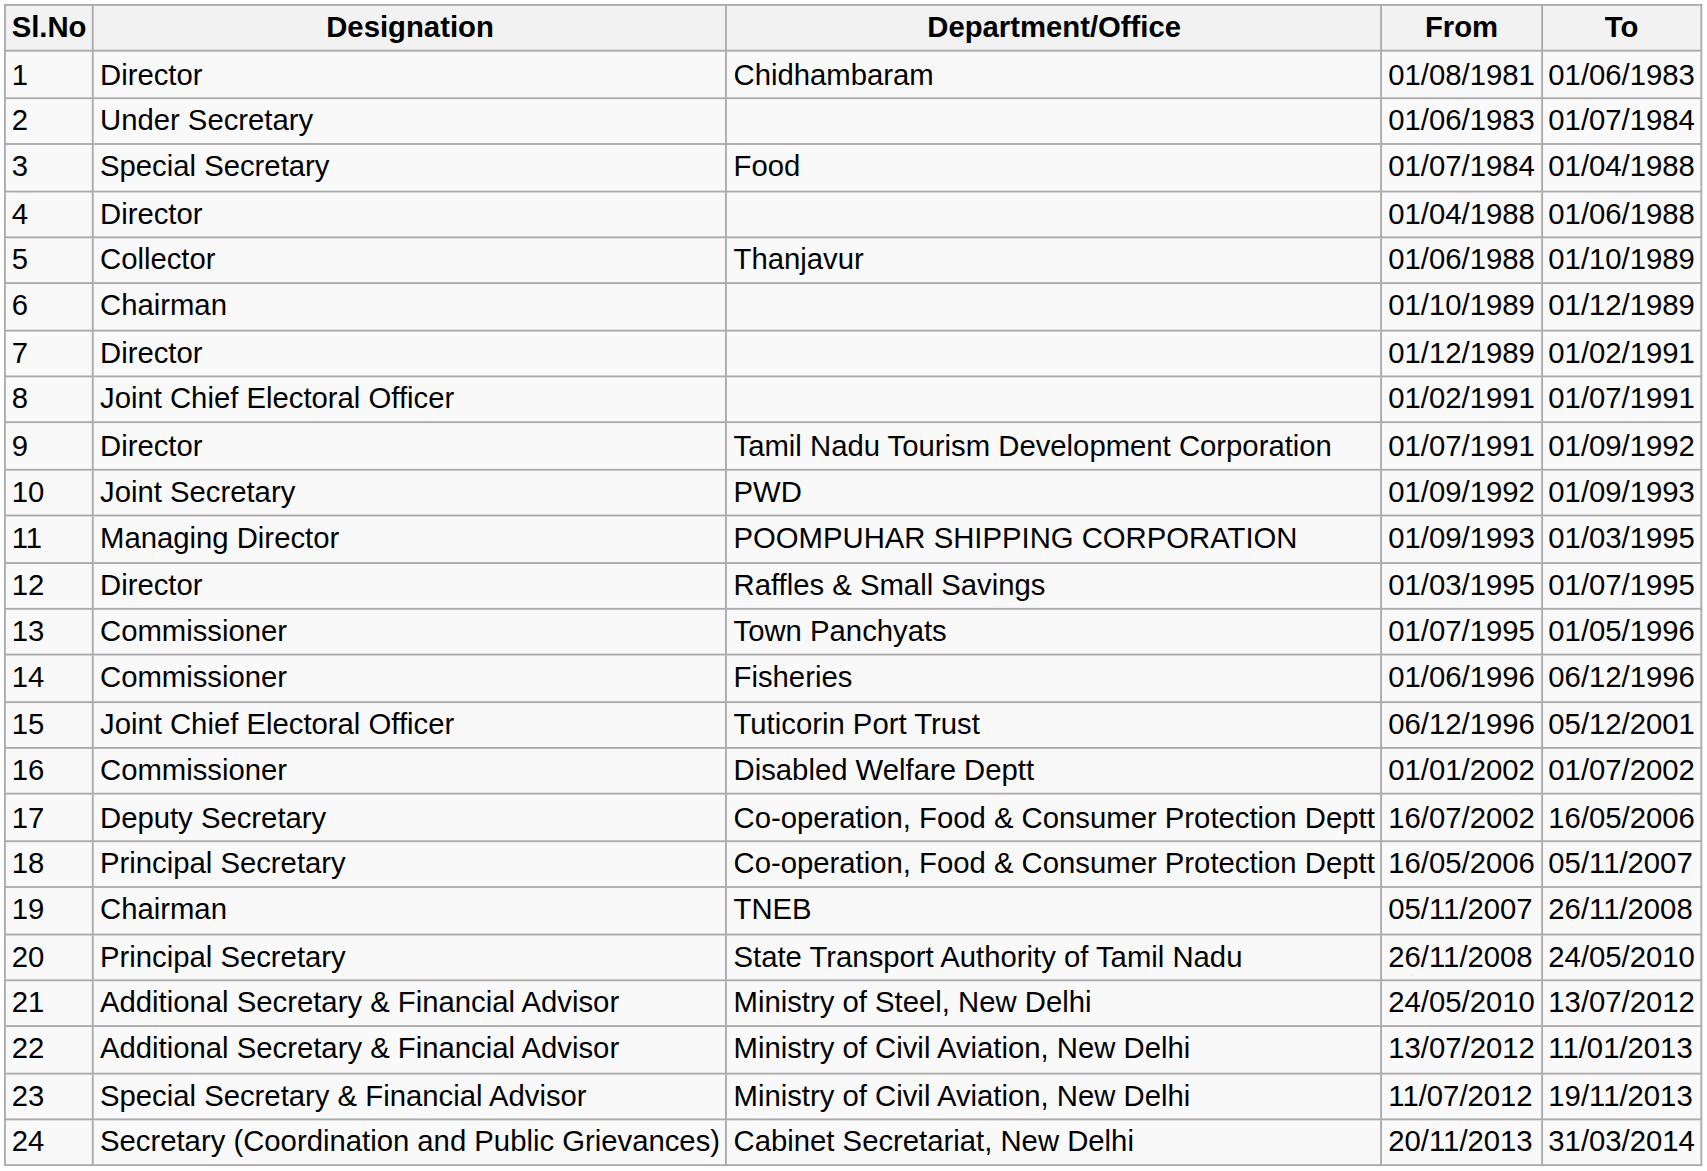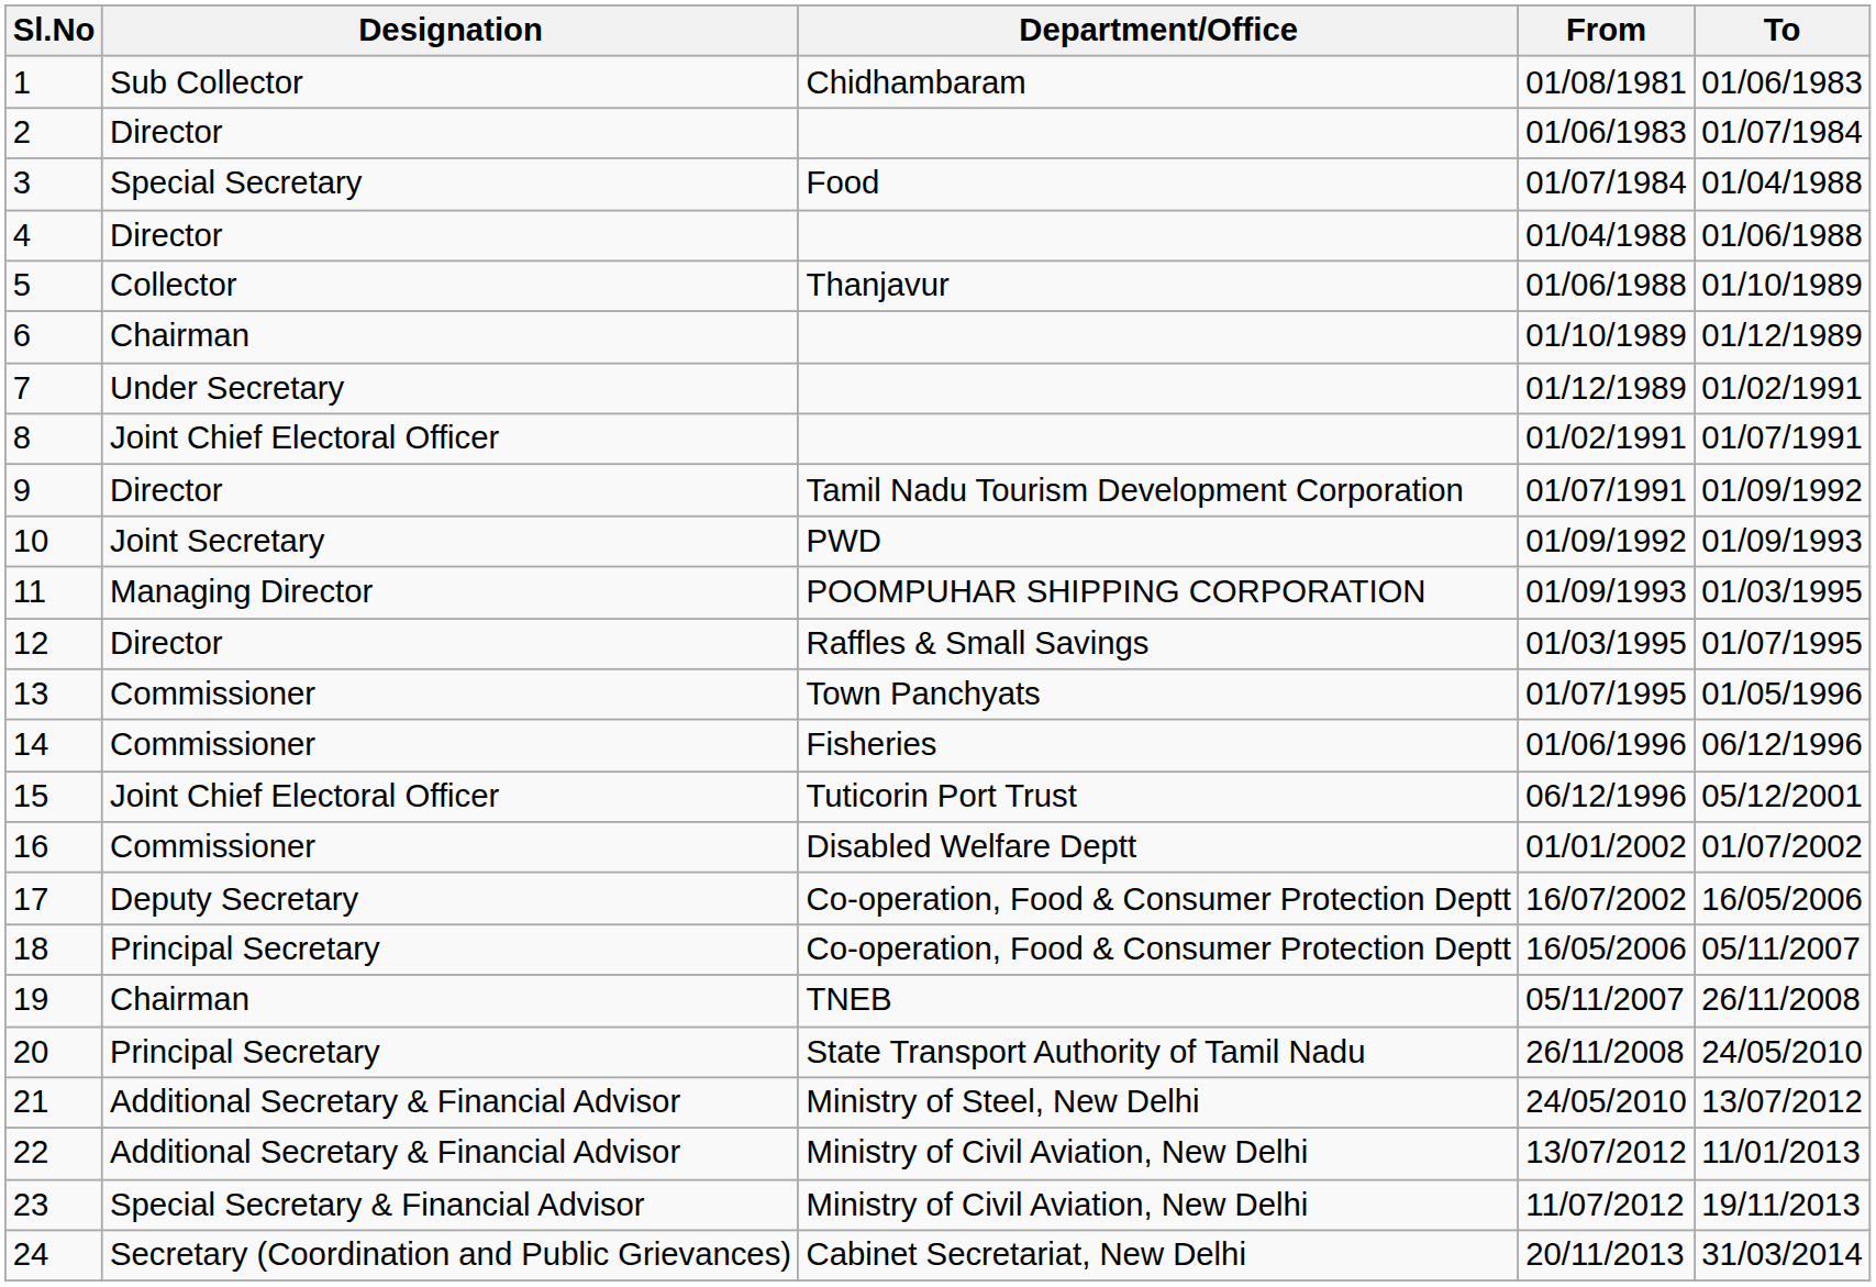 <table class="wikitable">
 <tr>
 <th>Sl.No</th>
 <th>Designation</th>
 <th>Department/Office</th>
 <th>From</th>
 <th>To</th>
 </tr>
 <tr>
 <td>1</td>
-<td>Director</td>
+<td>Sub Collector</td>
 <td>Chidhambaram</td>
 <td>01/08/1981</td>
 <td>01/06/1983</td>
 </tr>
 <tr>
 <td>2</td>
-<td>Under Secretary</td>
+<td>Director</td>
 <td></td>
 <td>01/06/1983</td>
 <td>01/07/1984</td>
 </tr>
 <tr>
 <td>3</td>
 <td>Special Secretary</td>
 <td>Food</td>
 <td>01/07/1984</td>
 <td>01/04/1988</td>
 </tr>
 <tr>
 <td>4</td>
 <td>Director</td>
 <td></td>
 <td>01/04/1988</td>
 <td>01/06/1988</td>
 </tr>
 <tr>
 <td>5</td>
 <td>Collector</td>
 <td>Thanjavur</td>
 <td>01/06/1988</td>
 <td>01/10/1989</td>
 </tr>
 <tr>
 <td>6</td>
 <td>Chairman</td>
 <td></td>
 <td>01/10/1989</td>
 <td>01/12/1989</td>
 </tr>
 <tr>
 <td>7</td>
-<td>Director</td>
+<td>Under Secretary</td>
 <td></td>
 <td>01/12/1989</td>
 <td>01/02/1991</td>
 </tr>
 <tr>
 <td>8</td>
 <td>Joint Chief Electoral Officer</td>
 <td></td>
 <td>01/02/1991</td>
 <td>01/07/1991</td>
 </tr>
 <tr>
 <td>9</td>
 <td>Director</td>
 <td>Tamil Nadu Tourism Development Corporation</td>
 <td>01/07/1991</td>
 <td>01/09/1992</td>
 </tr>
 <tr>
 <td>10</td>
 <td>Joint Secretary</td>
 <td>PWD</td>
 <td>01/09/1992</td>
 <td>01/09/1993</td>
 </tr>
 <tr>
 <td>11</td>
 <td>Managing Director</td>
 <td>POOMPUHAR SHIPPING CORPORATION</td>
 <td>01/09/1993</td>
 <td>01/03/1995</td>
 </tr>
 <tr>
 <td>12</td>
 <td>Director</td>
 <td>Raffles & Small Savings</td>
 <td>01/03/1995</td>
 <td>01/07/1995</td>
 </tr>
 <tr>
 <td>13</td>
 <td>Commissioner</td>
 <td>Town Panchyats</td>
 <td>01/07/1995</td>
 <td>01/05/1996</td>
 </tr>
 <tr>
 <td>14</td>
 <td>Commissioner</td>
 <td>Fisheries</td>
 <td>01/06/1996</td>
 <td>06/12/1996</td>
 </tr>
 <tr>
 <td>15</td>
 <td>Joint Chief Electoral Officer</td>
 <td>Tuticorin Port Trust</td>
 <td>06/12/1996</td>
 <td>05/12/2001</td>
 </tr>
 <tr>
 <td>16</td>
 <td>Commissioner</td>
 <td>Disabled Welfare Deptt</td>
 <td>01/01/2002</td>
 <td>01/07/2002</td>
 </tr>
 <tr>
 <td>17</td>
 <td>Deputy Secretary</td>
 <td>Co-operation, Food & Consumer Protection Deptt</td>
 <td>16/07/2002</td>
 <td>16/05/2006</td>
 </tr>
 <tr>
 <td>18</td>
 <td>Principal Secretary</td>
 <td>Co-operation, Food & Consumer Protection Deptt</td>
 <td>16/05/2006</td>
 <td>05/11/2007</td>
 </tr>
 <tr>
 <td>19</td>
 <td>Chairman</td>
 <td>TNEB</td>
 <td>05/11/2007</td>
 <td>26/11/2008</td>
 </tr>
 <tr>
 <td>20</td>
 <td>Principal Secretary</td>
 <td>State Transport Authority of Tamil Nadu</td>
 <td>26/11/2008</td>
 <td>24/05/2010</td>
 </tr>
 <tr>
 <td>21</td>
 <td>Additional Secretary & Financial Advisor</td>
 <td>Ministry of Steel, New Delhi</td>
 <td>24/05/2010</td>
 <td>13/07/2012</td>
 </tr>
 <tr>
 <td>22</td>
 <td>Additional Secretary & Financial Advisor</td>
 <td>Ministry of Civil Aviation, New Delhi</td>
 <td>13/07/2012</td>
 <td>11/01/2013</td>
 </tr>
 <tr>
 <td>23</td>
 <td>Special Secretary & Financial Advisor</td>
 <td>Ministry of Civil Aviation, New Delhi</td>
 <td>11/07/2012</td>
 <td>19/11/2013</td>
 </tr>
 <tr>
 <td>24</td>
 <td>Secretary  (Coordination and Public Grievances)</td>
 <td>Cabinet Secretariat, New Delhi</td>
 <td>20/11/2013</td>
 <td>31/03/2014</td>
 </tr>
 </table>
